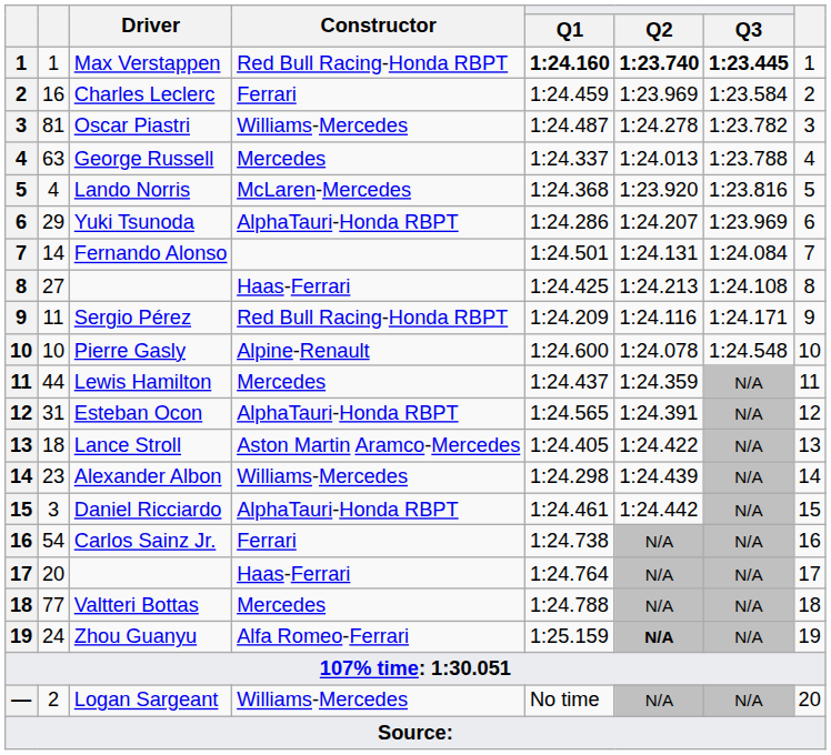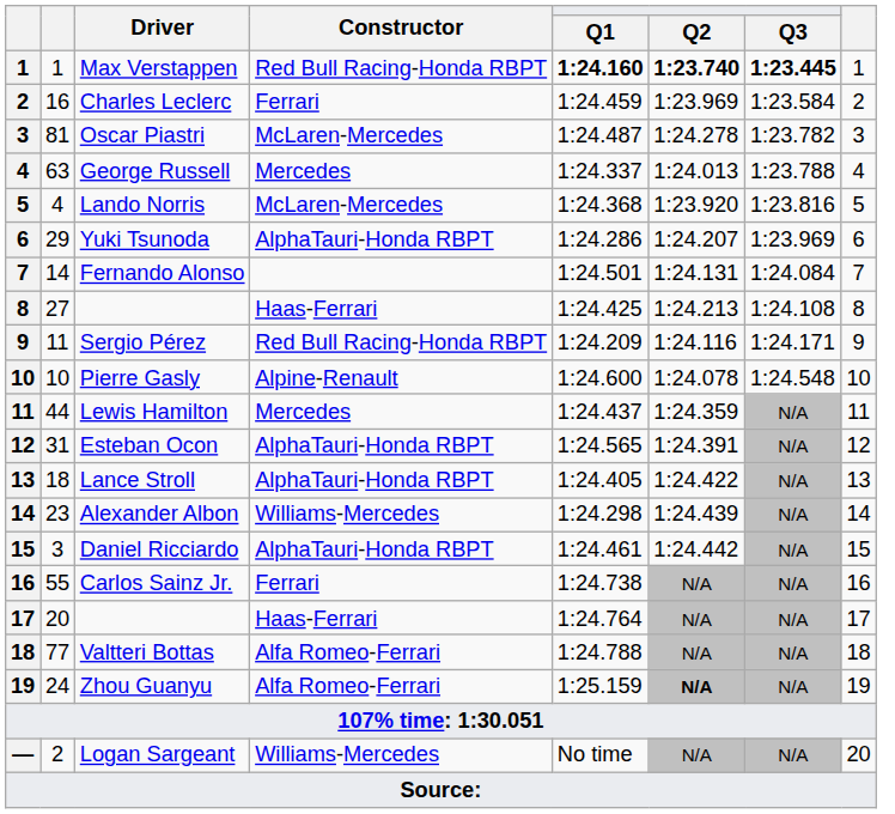 <table class="wikitable sortable" style="font-size: 85%;">
 <tr>
 <th rowspan="2"></th>
 <th rowspan="2"></th>
 <th rowspan="2">Driver</th>
 <th rowspan="2">Constructor</th>
 <th colspan="3" style="background:#eaecf0; text-align:center;"></th>
 <th rowspan="2"></th>
 </tr>
 <tr>
 <th scope="col">Q1</th>
 <th scope="col">Q2</th>
 <th scope="col">Q3</th>
 </tr>
 <tr>
 <th scope="row">1</th>
 <td align="center">1</td>
 <td data-sort-value="ver"> <a href='#'>Max Verstappen</a></td>
 <td><a href='#'>Red Bull Racing</a>-<a href='#'>Honda RBPT</a></td>
 <td><strong>1:24.160</strong></td>
 <td><strong>1:23.740</strong></td>
 <td><strong>1:23.445</strong></td>
 <td align="center">1</td>
 </tr>
 <tr>
 <th scope="row">2</th>
 <td align="center">16</td>
 <td data-sort-value="lec"> <a href='#'>Charles Leclerc</a></td>
 <td><a href='#'>Ferrari</a></td>
 <td>1:24.459</td>
 <td>1:23.969</td>
 <td>1:23.584</td>
 <td align="center">2</td>
 </tr>
 <tr>
 <th scope="row">3</th>
 <td align="center">81</td>
 <td data-sort-value="pia"> <a href='#'>Oscar Piastri</a></td>
-<td><a href='#'>Williams</a>-<a href='#'>Mercedes</a></td>
+<td><a href='#'>McLaren</a>-<a href='#'>Mercedes</a></td>
 <td>1:24.487</td>
 <td>1:24.278</td>
 <td>1:23.782</td>
 <td align="center">3</td>
 </tr>
 <tr>
 <th scope="row">4</th>
 <td align="center">63</td>
 <td data-sort-value="rus"> <a href='#'>George Russell</a></td>
 <td><a href='#'>Mercedes</a></td>
 <td>1:24.337</td>
 <td>1:24.013</td>
 <td>1:23.788</td>
 <td align="center">4</td>
 </tr>
 <tr>
 <th scope="row">5</th>
 <td align="center">4</td>
 <td data-sort-value="nor"> <a href='#'>Lando Norris</a></td>
 <td><a href='#'>McLaren</a>-<a href='#'>Mercedes</a></td>
 <td>1:24.368</td>
 <td>1:23.920</td>
 <td>1:23.816</td>
 <td align="center">5</td>
 </tr>
 <tr>
 <th scope="row">6</th>
 <td align="center">29</td>
 <td data-sort-value="tsu"> <a href='#'>Yuki Tsunoda</a></td>
 <td><a href='#'>AlphaTauri</a>-<a href='#'>Honda RBPT</a></td>
 <td>1:24.286</td>
 <td>1:24.207</td>
 <td>1:23.969</td>
 <td align="center">6</td>
 </tr>
 <tr>
 <th scope="row">7</th>
 <td align="center">14</td>
 <td data-sort-value="alo"> <a href='#'>Fernando Alonso</a></td>
 <td></td>
 <td>1:24.501</td>
 <td>1:24.131</td>
 <td>1:24.084</td>
 <td align="center">7</td>
 </tr>
 <tr>
 <th scope="row">8</th>
 <td align="center">27</td>
 <td data-sort-value="hul"></td>
 <td><a href='#'>Haas</a>-<a href='#'>Ferrari</a></td>
 <td>1:24.425</td>
 <td>1:24.213</td>
 <td>1:24.108</td>
 <td align="center">8</td>
 </tr>
 <tr>
 <th scope="row">9</th>
 <td align="center">11</td>
 <td data-sort-value="per"> <a href='#'>Sergio Pérez</a></td>
 <td><a href='#'>Red Bull Racing</a>-<a href='#'>Honda RBPT</a></td>
 <td>1:24.209</td>
 <td>1:24.116</td>
 <td>1:24.171</td>
 <td align="center">9</td>
 </tr>
 <tr>
 <th scope="row">10</th>
 <td align="center">10</td>
 <td data-sort-value="gas"> <a href='#'>Pierre Gasly</a></td>
 <td><a href='#'>Alpine</a>-<a href='#'>Renault</a></td>
 <td>1:24.600</td>
 <td>1:24.078</td>
 <td>1:24.548</td>
 <td align="center">10</td>
 </tr>
 <tr>
 <th scope="row">11</th>
 <td align="center">44</td>
 <td data-sort-value="ham"> <a href='#'>Lewis Hamilton</a></td>
 <td><a href='#'>Mercedes</a></td>
 <td>1:24.437</td>
 <td>1:24.359</td>
 <td data-sort-value="18" align="center" style="background: silver"><small>N/A</small></td>
 <td align="center">11</td>
 </tr>
 <tr>
 <th scope="row">12</th>
 <td align="center">31</td>
 <td data-sort-value="oco"> <a href='#'>Esteban Ocon</a></td>
 <td><a href='#'>AlphaTauri</a>-<a href='#'>Honda RBPT</a></td>
 <td>1:24.565</td>
 <td>1:24.391</td>
 <td data-sort-value="14" align="center" style="background: silver"><small>N/A</small></td>
 <td align="center">12</td>
 </tr>
 <tr>
 <th scope="row">13</th>
 <td align="center">18</td>
 <td data-sort-value="str"> <a href='#'>Lance Stroll</a></td>
-<td><a href='#'>Aston Martin</a> <a href='#'>Aramco</a>-<a href='#'>Mercedes</a></td>
+<td><a href='#'>AlphaTauri</a>-<a href='#'>Honda RBPT</a></td>
 <td>1:24.405</td>
 <td>1:24.422</td>
 <td data-sort-value="14" align="center" style="background: silver"><small>N/A</small></td>
 <td align="center">13</td>
 </tr>
 <tr>
 <th scope="row">14</th>
 <td align="center">23</td>
 <td data-sort-value="alb"> <a href='#'>Alexander Albon</a></td>
 <td><a href='#'>Williams</a>-<a href='#'>Mercedes</a></td>
 <td>1:24.298</td>
 <td>1:24.439</td>
 <td data-sort-value="18" align="center" style="background: silver"><small>N/A</small></td>
 <td align="center">14</td>
 </tr>
 <tr>
 <th scope="row">15</th>
 <td align="center">3</td>
 <td data-sort-value="ric"> <a href='#'>Daniel Ricciardo</a></td>
 <td><a href='#'>AlphaTauri</a>-<a href='#'>Honda RBPT</a></td>
 <td>1:24.461</td>
 <td>1:24.442</td>
 <td data-sort-value="14" align="center" style="background: silver"><small>N/A</small></td>
 <td align="center">15</td>
 </tr>
 <tr>
 <th scope="row">16</th>
-<td align="center">54</td>
+<td align="center">55</td>
 <td data-sort-value="sai"> <a href='#'>Carlos Sainz Jr.</a></td>
 <td><a href='#'>Ferrari</a></td>
 <td>1:24.738</td>
 <td data-sort-value="18" align="center" style="background: silver"><small>N/A</small></td>
 <td data-sort-value="18" align="center" style="background: silver"><small>N/A</small></td>
 <td align="center">16</td>
 </tr>
 <tr>
 <th scope="row">17</th>
 <td align="center">20</td>
 <td data-sort-value="mag"></td>
 <td><a href='#'>Haas</a>-<a href='#'>Ferrari</a></td>
 <td>1:24.764</td>
 <td data-sort-value="18" align="center" style="background: silver"><small>N/A</small></td>
 <td data-sort-value="18" align="center" style="background: silver"><small>N/A</small></td>
 <td align="center">17</td>
 </tr>
 <tr>
 <th scope="row">18</th>
 <td align="center">77</td>
 <td data-sort-value="bot"> <a href='#'>Valtteri Bottas</a></td>
-<td><a href='#'>Mercedes</a></td>
+<td><a href='#'>Alfa Romeo</a>-<a href='#'>Ferrari</a></td>
 <td>1:24.788</td>
 <td data-sort-value="18" align="center" style="background: silver"><small>N/A</small></td>
 <td data-sort-value="18" align="center" style="background: silver"><small>N/A</small></td>
 <td align="center">18</td>
 </tr>
 <tr>
 <th scope="row">19</th>
 <td align="center">24</td>
 <td data-sort-value="zho"> <a href='#'>Zhou Guanyu</a></td>
 <td><a href='#'>Alfa Romeo</a>-<a href='#'>Ferrari</a></td>
 <td>1:25.159</td>
 <td data-sort-value="18" align="center" style="background: silver"><strong><small>N/A</small></strong></td>
 <td data-sort-value="18" align="center" style="background: silver"><small>N/A</small></td>
 <td align="center">19</td>
 </tr>
 <tr class="sortbottom">
 <td colspan="8" style="background-color:#eaecf0;text-align:center"><strong><a href='#'>107% time</a>: 1:30.051</strong></td>
 </tr>
 <tr class="sortbottom">
 <th scope="row">—</th>
 <td align="center">2</td>
 <td data-sort-value="sar"> <a href='#'>Logan Sargeant</a></td>
 <td><a href='#'>Williams</a>-<a href='#'>Mercedes</a></td>
 <td>No time</td>
 <td data-sort-value="14" align="center" style="background: silver"><small>N/A</small></td>
 <td data-sort-value="14" align="center" style="background: silver"><small>N/A</small></td>
 <td align="center">20</td>
 </tr>
 <tr>
 <td colspan="8" style="background-color:#eaecf0;text-align:center"><strong>Source:</strong></td>
 </tr>
 </table>
